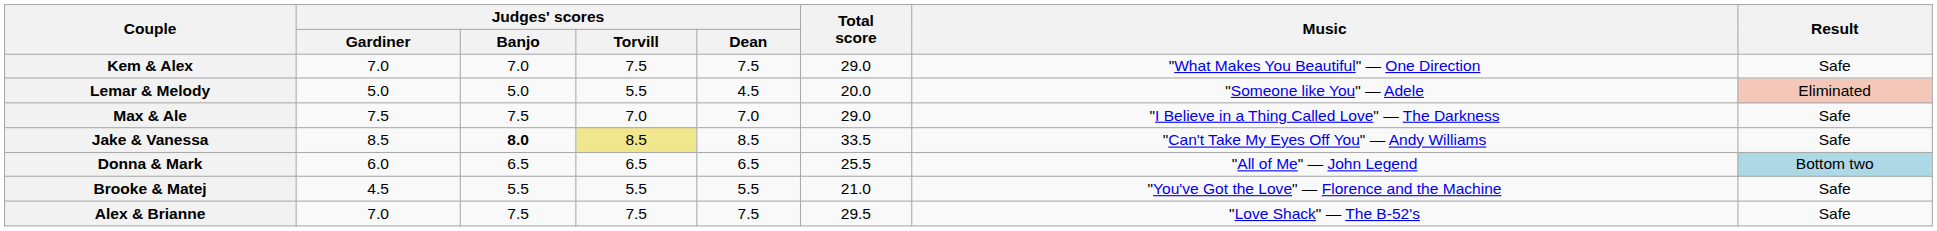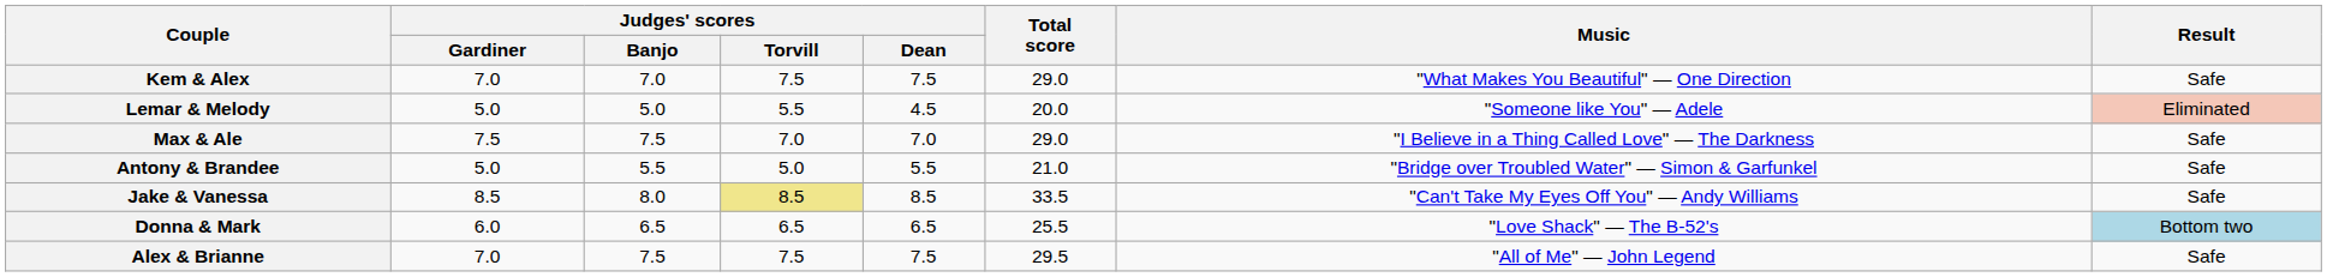 <table class="wikitable sortable" style="text-align:center; font-size:90%; width:90%">
 <tr>
 <th scope="col" rowspan=2>Couple</th>
 <th scope="col" colspan=4 class="unsortable">Judges' scores</th>
 <th scope="col" rowspan=2>Total<br>score</th>
 <th scope="col" rowspan=2 class="unsortable">Music</th>
 <th scope="col" rowspan=2 class="unsortable">Result</th>
 </tr>
 <tr>
 <th class="unsortable">Gardiner</th>
 <th class="unsortable">Banjo</th>
 <th class="unsortable">Torvill</th>
 <th class="unsortable">Dean</th>
 </tr>
 <tr>
 <th scope="row">Kem & Alex</th>
 <td>7.0</td>
 <td>7.0</td>
 <td>7.5</td>
 <td>7.5</td>
 <td>29.0</td>
 <td>"<a href='#'>What Makes You Beautiful</a>" — <a href='#'>One Direction</a></td>
 <td>Safe</td>
 </tr>
 <tr>
 <th scope="row">Lemar & Melody</th>
 <td>5.0</td>
 <td>5.0</td>
 <td>5.5</td>
 <td>4.5</td>
 <td>20.0</td>
 <td>"<a href='#'>Someone like You</a>" — <a href='#'>Adele</a></td>
 <td bgcolor="f4c7b8">Eliminated</td>
 </tr>
 <tr>
 <th scope="row">Max & Ale</th>
 <td>7.5</td>
 <td>7.5</td>
 <td>7.0</td>
 <td>7.0</td>
 <td>29.0</td>
 <td>"<a href='#'>I Believe in a Thing Called Love</a>" — <a href='#'>The Darkness</a></td>
 <td>Safe</td>
 </tr>
 <tr>
+<th scope="row">Antony & Brandee</th>
+<td>5.0</td>
+<td>5.5</td>
+<td>5.0</td>
+<td>5.5</td>
+<td>21.0</td>
+<td>"<a href='#'>Bridge over Troubled Water</a>" — <a href='#'>Simon & Garfunkel</a></td>
+<td>Safe</td>
+</tr>
+<tr>
 <th scope="row">Jake & Vanessa</th>
 <td>8.5</td>
-<td><strong>8.0</strong></td>
+<td>8.0</td>
 <td style="background: khaki;">8.5</td>
 <td>8.5</td>
 <td>33.5</td>
 <td>"<a href='#'>Can't Take My Eyes Off You</a>" — <a href='#'>Andy Williams</a></td>
 <td>Safe</td>
 </tr>
 <tr>
 <th scope="row">Donna & Mark</th>
 <td>6.0</td>
 <td>6.5</td>
 <td>6.5</td>
 <td>6.5</td>
 <td>25.5</td>
-<td>"<a href='#'>All of Me</a>" — <a href='#'>John Legend</a></td>
+<td>"<a href='#'>Love Shack</a>" — <a href='#'>The B-52's</a></td>
 <td bgcolor=lightblue>Bottom two</td>
-</tr>
-<tr>
-<th scope="row">Brooke & Matej</th>
-<td>4.5</td>
-<td>5.5</td>
-<td>5.5</td>
-<td>5.5</td>
-<td>21.0</td>
-<td>"<a href='#'>You've Got the Love</a>" — <a href='#'>Florence and the Machine</a></td>
-<td>Safe</td>
 </tr>
 <tr>
 <th scope="row">Alex & Brianne</th>
 <td>7.0</td>
 <td>7.5</td>
 <td>7.5</td>
 <td>7.5</td>
 <td>29.5</td>
-<td>"<a href='#'>Love Shack</a>" — <a href='#'>The B-52's</a></td>
+<td>"<a href='#'>All of Me</a>" — <a href='#'>John Legend</a></td>
 <td>Safe</td>
 </tr>
 </table>
